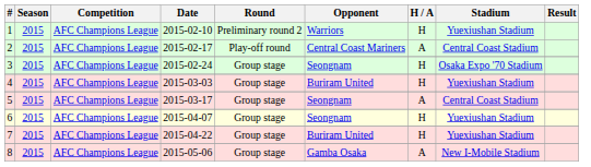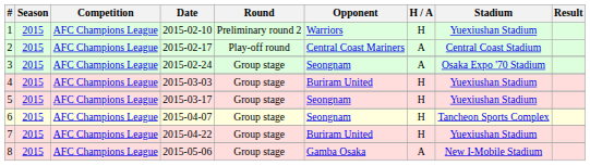 <table class="wikitable" style="text-align:center; font-size:90%;">
 <tr>
 <th>#</th>
 <th>Season</th>
 <th>Competition</th>
 <th>Date</th>
 <th>Round</th>
 <th>Opponent</th>
 <th>H / A</th>
 <th>Stadium</th>
 <th>Result</th>
 </tr>
 <tr bgcolor="#ddffdd">
 <td>1</td>
 <td><a href='#'>2015</a></td>
 <td><a href='#'>AFC Champions League</a></td>
 <td>2015-02-10</td>
 <td>Preliminary round 2</td>
 <td align=left> <a href='#'>Warriors</a></td>
 <td>H</td>
 <td><a href='#'>Yuexiushan Stadium</a></td>
 <td></td>
 </tr>
 <tr bgcolor="#ddffdd">
 <td>2</td>
 <td><a href='#'>2015</a></td>
 <td><a href='#'>AFC Champions League</a></td>
 <td>2015-02-17</td>
 <td>Play-off round</td>
 <td align=left> <a href='#'>Central Coast Mariners</a></td>
 <td>A</td>
 <td><a href='#'>Central Coast Stadium</a></td>
 <td></td>
 </tr>
 <tr>
 </tr>
 <tr bgcolor="#ddffdd">
 <td>3</td>
 <td><a href='#'>2015</a></td>
 <td><a href='#'>AFC Champions League</a></td>
 <td>2015-02-24</td>
 <td>Group stage</td>
 <td align=left> <a href='#'>Seongnam</a></td>
-<td>H</td>
+<td>A</td>
 <td><a href='#'>Osaka Expo '70 Stadium</a></td>
 <td></td>
 </tr>
 <tr>
 </tr>
 <tr bgcolor="#ffdddd">
 <td>4</td>
 <td><a href='#'>2015</a></td>
 <td><a href='#'>AFC Champions League</a></td>
 <td>2015-03-03</td>
 <td>Group stage</td>
 <td align=left> <a href='#'>Buriram United</a></td>
 <td>H</td>
 <td><a href='#'>Yuexiushan Stadium</a></td>
 <td></td>
 </tr>
 <tr>
 </tr>
 <tr bgcolor="#ffdddd">
 <td>5</td>
 <td><a href='#'>2015</a></td>
 <td><a href='#'>AFC Champions League</a></td>
 <td>2015-03-17</td>
 <td>Group stage</td>
 <td align=left> <a href='#'>Seongnam</a></td>
-<td>A</td>
-<td><a href='#'>Central Coast Stadium</a></td>
+<td>H</td>
+<td><a href='#'>Yuexiushan Stadium</a></td>
 <td></td>
 </tr>
 <tr>
 </tr>
 <tr bgcolor="#ffffdd">
 <td>6</td>
 <td><a href='#'>2015</a></td>
 <td><a href='#'>AFC Champions League</a></td>
 <td>2015-04-07</td>
 <td>Group stage</td>
 <td align=left> <a href='#'>Seongnam</a></td>
 <td>H</td>
-<td><a href='#'>Yuexiushan Stadium</a></td>
+<td><a href='#'>Tancheon Sports Complex</a></td>
 <td></td>
 </tr>
 <tr>
 </tr>
 <tr bgcolor="#ffdddd">
 <td>7</td>
 <td><a href='#'>2015</a></td>
 <td><a href='#'>AFC Champions League</a></td>
 <td>2015-04-22</td>
 <td>Group stage</td>
 <td align=left> <a href='#'>Buriram United</a></td>
 <td>H</td>
 <td><a href='#'>Yuexiushan Stadium</a></td>
 <td></td>
 </tr>
 <tr>
 </tr>
 <tr bgcolor="#ffdddd">
 <td>8</td>
 <td><a href='#'>2015</a></td>
 <td><a href='#'>AFC Champions League</a></td>
 <td>2015-05-06</td>
 <td>Group stage</td>
 <td align=left> <a href='#'>Gamba Osaka</a></td>
 <td>A</td>
 <td><a href='#'>New I-Mobile Stadium</a></td>
 <td></td>
 </tr>
 </table>
